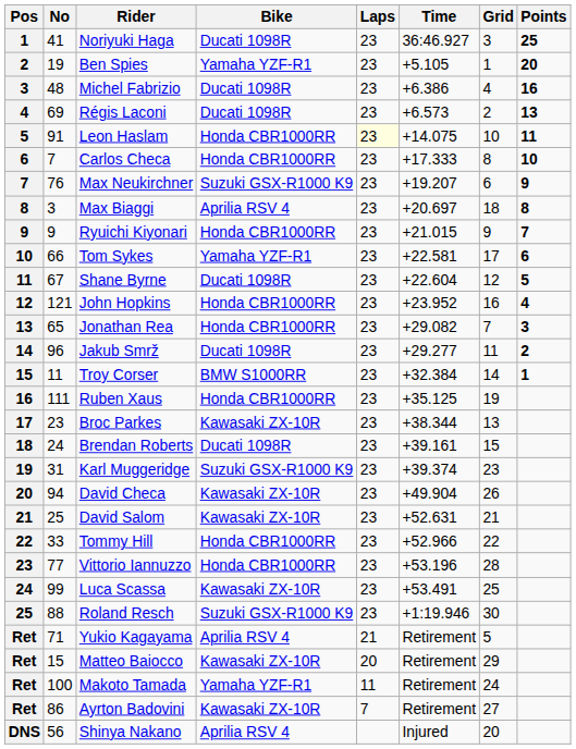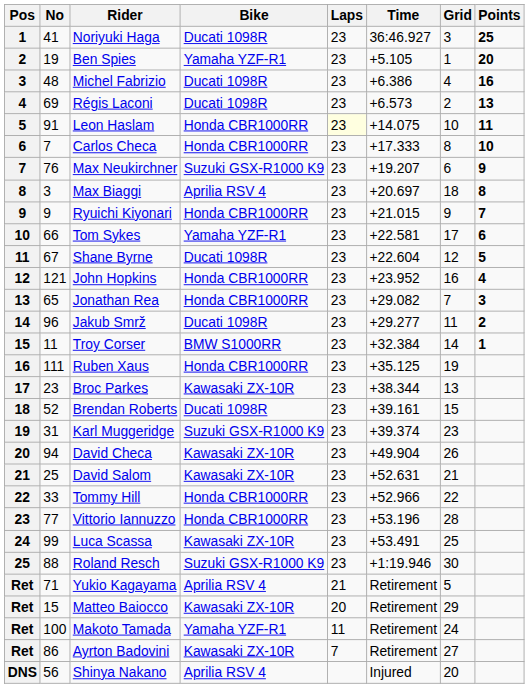 <table class="wikitable" style="font-size: 95%;">
 <tr>
 <th>Pos</th>
 <th>No</th>
 <th>Rider</th>
 <th>Bike</th>
 <th>Laps</th>
 <th>Time</th>
 <th>Grid</th>
 <th>Points</th>
 </tr>
 <tr>
 <th>1</th>
 <td>41</td>
 <td> <a href='#'>Noriyuki Haga</a></td>
 <td><a href='#'>Ducati 1098R</a></td>
 <td>23</td>
 <td>36:46.927</td>
 <td>3</td>
 <td><strong>25</strong></td>
 </tr>
 <tr>
 <th>2</th>
 <td>19</td>
 <td> <a href='#'>Ben Spies</a></td>
 <td><a href='#'>Yamaha YZF-R1</a></td>
 <td>23</td>
 <td>+5.105</td>
 <td>1</td>
 <td><strong>20</strong></td>
 </tr>
 <tr>
 <th>3</th>
 <td>48</td>
 <td> <a href='#'>Michel Fabrizio</a></td>
 <td><a href='#'>Ducati 1098R</a></td>
 <td>23</td>
 <td>+6.386</td>
 <td>4</td>
 <td><strong>16</strong></td>
 </tr>
 <tr>
 <th>4</th>
 <td>69</td>
 <td> <a href='#'>Régis Laconi</a></td>
 <td><a href='#'>Ducati 1098R</a></td>
 <td>23</td>
 <td>+6.573</td>
 <td>2</td>
 <td><strong>13</strong></td>
 </tr>
 <tr>
 <th>5</th>
 <td>91</td>
 <td> <a href='#'>Leon Haslam</a></td>
 <td><a href='#'>Honda CBR1000RR</a></td>
 <td style="background: lightyellow;">23</td>
 <td>+14.075</td>
 <td>10</td>
 <td><strong>11</strong></td>
 </tr>
 <tr>
 <th>6</th>
 <td>7</td>
 <td> <a href='#'>Carlos Checa</a></td>
 <td><a href='#'>Honda CBR1000RR</a></td>
 <td>23</td>
 <td>+17.333</td>
 <td>8</td>
 <td><strong>10</strong></td>
 </tr>
 <tr>
 <th>7</th>
 <td>76</td>
 <td> <a href='#'>Max Neukirchner</a></td>
 <td><a href='#'>Suzuki GSX-R1000 K9</a></td>
 <td>23</td>
 <td>+19.207</td>
 <td>6</td>
 <td><strong>9</strong></td>
 </tr>
 <tr>
 <th>8</th>
 <td>3</td>
 <td> <a href='#'>Max Biaggi</a></td>
 <td><a href='#'>Aprilia RSV 4</a></td>
 <td>23</td>
 <td>+20.697</td>
 <td>18</td>
 <td><strong>8</strong></td>
 </tr>
 <tr>
 <th>9</th>
 <td>9</td>
 <td> <a href='#'>Ryuichi Kiyonari</a></td>
 <td><a href='#'>Honda CBR1000RR</a></td>
 <td>23</td>
 <td>+21.015</td>
 <td>9</td>
 <td><strong>7</strong></td>
 </tr>
 <tr>
 <th>10</th>
 <td>66</td>
 <td> <a href='#'>Tom Sykes</a></td>
 <td><a href='#'>Yamaha YZF-R1</a></td>
 <td>23</td>
 <td>+22.581</td>
 <td>17</td>
 <td><strong>6</strong></td>
 </tr>
 <tr>
 <th>11</th>
 <td>67</td>
 <td> <a href='#'>Shane Byrne</a></td>
 <td><a href='#'>Ducati 1098R</a></td>
 <td>23</td>
 <td>+22.604</td>
 <td>12</td>
 <td><strong>5</strong></td>
 </tr>
 <tr>
 <th>12</th>
 <td>121</td>
 <td> <a href='#'>John Hopkins</a></td>
 <td><a href='#'>Honda CBR1000RR</a></td>
 <td>23</td>
 <td>+23.952</td>
 <td>16</td>
 <td><strong>4</strong></td>
 </tr>
 <tr>
 <th>13</th>
 <td>65</td>
 <td> <a href='#'>Jonathan Rea</a></td>
 <td><a href='#'>Honda CBR1000RR</a></td>
 <td>23</td>
 <td>+29.082</td>
 <td>7</td>
 <td><strong>3</strong></td>
 </tr>
 <tr>
 <th>14</th>
 <td>96</td>
 <td> <a href='#'>Jakub Smrž</a></td>
 <td><a href='#'>Ducati 1098R</a></td>
 <td>23</td>
 <td>+29.277</td>
 <td>11</td>
 <td><strong>2</strong></td>
 </tr>
 <tr>
 <th>15</th>
 <td>11</td>
 <td> <a href='#'>Troy Corser</a></td>
 <td><a href='#'>BMW S1000RR</a></td>
 <td>23</td>
 <td>+32.384</td>
 <td>14</td>
 <td><strong>1</strong></td>
 </tr>
 <tr>
 <th>16</th>
 <td>111</td>
 <td> <a href='#'>Ruben Xaus</a></td>
 <td><a href='#'>Honda CBR1000RR</a></td>
 <td>23</td>
 <td>+35.125</td>
 <td>19</td>
 <td></td>
 </tr>
 <tr>
 <th>17</th>
 <td>23</td>
 <td> <a href='#'>Broc Parkes</a></td>
 <td><a href='#'>Kawasaki ZX-10R</a></td>
 <td>23</td>
 <td>+38.344</td>
 <td>13</td>
 <td></td>
 </tr>
 <tr>
 <th>18</th>
-<td>24</td>
+<td>52</td>
 <td> <a href='#'>Brendan Roberts</a></td>
 <td><a href='#'>Ducati 1098R</a></td>
 <td>23</td>
 <td>+39.161</td>
 <td>15</td>
 <td></td>
 </tr>
 <tr>
 <th>19</th>
 <td>31</td>
 <td> <a href='#'>Karl Muggeridge</a></td>
 <td><a href='#'>Suzuki GSX-R1000 K9</a></td>
 <td>23</td>
 <td>+39.374</td>
 <td>23</td>
 <td></td>
 </tr>
 <tr>
 <th>20</th>
 <td>94</td>
 <td> <a href='#'>David Checa</a></td>
 <td><a href='#'>Kawasaki ZX-10R</a></td>
 <td>23</td>
 <td>+49.904</td>
 <td>26</td>
 <td></td>
 </tr>
 <tr>
 <th>21</th>
 <td>25</td>
 <td> <a href='#'>David Salom</a></td>
 <td><a href='#'>Kawasaki ZX-10R</a></td>
 <td>23</td>
 <td>+52.631</td>
 <td>21</td>
 <td></td>
 </tr>
 <tr>
 <th>22</th>
 <td>33</td>
 <td> <a href='#'>Tommy Hill</a></td>
 <td><a href='#'>Honda CBR1000RR</a></td>
 <td>23</td>
 <td>+52.966</td>
 <td>22</td>
 <td></td>
 </tr>
 <tr>
 <th>23</th>
 <td>77</td>
 <td> <a href='#'>Vittorio Iannuzzo</a></td>
 <td><a href='#'>Honda CBR1000RR</a></td>
 <td>23</td>
 <td>+53.196</td>
 <td>28</td>
 <td></td>
 </tr>
 <tr>
 <th>24</th>
 <td>99</td>
 <td> <a href='#'>Luca Scassa</a></td>
 <td><a href='#'>Kawasaki ZX-10R</a></td>
 <td>23</td>
 <td>+53.491</td>
 <td>25</td>
 <td></td>
 </tr>
 <tr>
 <th>25</th>
 <td>88</td>
 <td> <a href='#'>Roland Resch</a></td>
 <td><a href='#'>Suzuki GSX-R1000 K9</a></td>
 <td>23</td>
 <td>+1:19.946</td>
 <td>30</td>
 <td></td>
 </tr>
 <tr>
 <th>Ret</th>
 <td>71</td>
 <td> <a href='#'>Yukio Kagayama</a></td>
 <td><a href='#'>Aprilia RSV 4</a></td>
 <td>21</td>
 <td>Retirement</td>
 <td>5</td>
 <td></td>
 </tr>
 <tr>
 <th>Ret</th>
 <td>15</td>
 <td> <a href='#'>Matteo Baiocco</a></td>
 <td><a href='#'>Kawasaki ZX-10R</a></td>
 <td>20</td>
 <td>Retirement</td>
 <td>29</td>
 <td></td>
 </tr>
 <tr>
 <th>Ret</th>
 <td>100</td>
 <td> <a href='#'>Makoto Tamada</a></td>
 <td><a href='#'>Yamaha YZF-R1</a></td>
 <td>11</td>
 <td>Retirement</td>
 <td>24</td>
 <td></td>
 </tr>
 <tr>
 <th>Ret</th>
 <td>86</td>
 <td> <a href='#'>Ayrton Badovini</a></td>
 <td><a href='#'>Kawasaki ZX-10R</a></td>
 <td>7</td>
 <td>Retirement</td>
 <td>27</td>
 <td></td>
 </tr>
 <tr>
 <th>DNS</th>
 <td>56</td>
 <td> <a href='#'>Shinya Nakano</a></td>
 <td><a href='#'>Aprilia RSV 4</a></td>
 <td></td>
 <td>Injured</td>
 <td>20</td>
 <td></td>
 </tr>
 </table>
